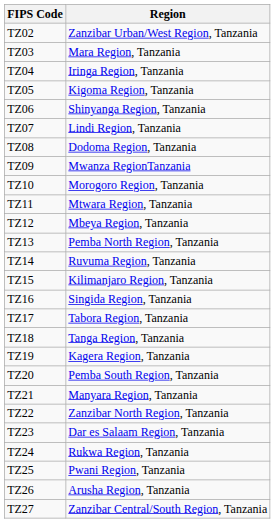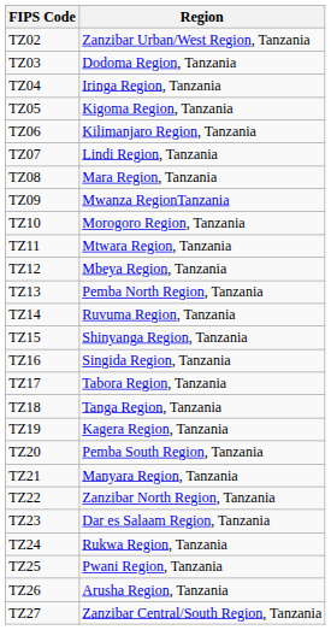 <table class="wikitable">
 <tr>
 <th>FIPS Code</th>
 <th>Region</th>
 </tr>
 <tr>
 <td>TZ02</td>
 <td><a href='#'>Zanzibar Urban/West Region</a>, Tanzania</td>
 </tr>
 <tr>
 <td>TZ03</td>
-<td><a href='#'>Mara Region</a>, Tanzania</td>
+<td><a href='#'>Dodoma Region</a>, Tanzania</td>
 </tr>
 <tr>
 <td>TZ04</td>
 <td><a href='#'>Iringa Region</a>, Tanzania</td>
 </tr>
 <tr>
 <td>TZ05</td>
 <td><a href='#'>Kigoma Region</a>, Tanzania</td>
 </tr>
 <tr>
 <td>TZ06</td>
-<td><a href='#'>Shinyanga Region</a>, Tanzania</td>
+<td><a href='#'>Kilimanjaro Region</a>, Tanzania</td>
 </tr>
 <tr>
 <td>TZ07</td>
 <td><a href='#'>Lindi Region</a>, Tanzania</td>
 </tr>
 <tr>
 <td>TZ08</td>
-<td><a href='#'>Dodoma Region</a>, Tanzania</td>
+<td><a href='#'>Mara Region</a>, Tanzania</td>
 </tr>
 <tr>
 <td>TZ09</td>
 <td><a href='#'>Mwanza RegionTanzania</a></td>
 </tr>
 <tr>
 <td>TZ10</td>
 <td><a href='#'>Morogoro Region</a>, Tanzania</td>
 </tr>
 <tr>
 <td>TZ11</td>
 <td><a href='#'>Mtwara Region</a>, Tanzania</td>
 </tr>
 <tr>
 <td>TZ12</td>
 <td><a href='#'>Mbeya Region</a>, Tanzania</td>
 </tr>
 <tr>
 <td>TZ13</td>
 <td><a href='#'>Pemba North Region</a>, Tanzania</td>
 </tr>
 <tr>
 <td>TZ14</td>
 <td><a href='#'>Ruvuma Region</a>, Tanzania</td>
 </tr>
 <tr>
 <td>TZ15</td>
-<td><a href='#'>Kilimanjaro Region</a>, Tanzania</td>
+<td><a href='#'>Shinyanga Region</a>, Tanzania</td>
 </tr>
 <tr>
 <td>TZ16</td>
 <td><a href='#'>Singida Region</a>, Tanzania</td>
 </tr>
 <tr>
 <td>TZ17</td>
 <td><a href='#'>Tabora Region</a>, Tanzania</td>
 </tr>
 <tr>
 <td>TZ18</td>
 <td><a href='#'>Tanga Region</a>, Tanzania</td>
 </tr>
 <tr>
 <td>TZ19</td>
 <td><a href='#'>Kagera Region</a>, Tanzania</td>
 </tr>
 <tr>
 <td>TZ20</td>
 <td><a href='#'>Pemba South Region</a>, Tanzania</td>
 </tr>
 <tr>
 <td>TZ21</td>
 <td><a href='#'>Manyara Region</a>, Tanzania</td>
 </tr>
 <tr>
 <td>TZ22</td>
 <td><a href='#'>Zanzibar North Region</a>, Tanzania</td>
 </tr>
 <tr>
 <td>TZ23</td>
 <td><a href='#'>Dar es Salaam Region</a>, Tanzania</td>
 </tr>
 <tr>
 <td>TZ24</td>
 <td><a href='#'>Rukwa Region</a>, Tanzania</td>
 </tr>
 <tr>
 <td>TZ25</td>
 <td><a href='#'>Pwani Region</a>, Tanzania</td>
 </tr>
 <tr>
 <td>TZ26</td>
 <td><a href='#'>Arusha Region</a>, Tanzania</td>
 </tr>
 <tr>
 <td>TZ27</td>
 <td><a href='#'>Zanzibar Central/South Region</a>, Tanzania</td>
 </tr>
 </table>
